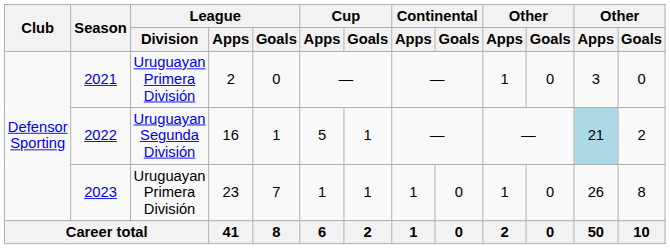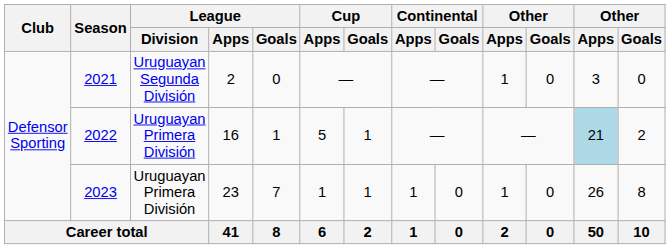 <table class="wikitable" Style="text-align: center">
 <tr>
 <th rowspan="2">Club</th>
 <th rowspan="2">Season</th>
 <th colspan="3">League</th>
 <th colspan="2">Cup</th>
 <th colspan="2">Continental</th>
 <th colspan="2">Other</th>
 <th colspan="2">Other</th>
 </tr>
 <tr>
 <th>Division</th>
 <th>Apps</th>
 <th>Goals</th>
 <th>Apps</th>
 <th>Goals</th>
 <th>Apps</th>
 <th>Goals</th>
 <th>Apps</th>
 <th>Goals</th>
 <th>Apps</th>
 <th>Goals</th>
 </tr>
 <tr>
 <td rowspan="3"><a href='#'>Defensor Sporting</a></td>
 <td><a href='#'>2021</a></td>
-<td><a href='#'>Uruguayan Primera División</a></td>
+<td><a href='#'>Uruguayan Segunda División</a></td>
 <td>2</td>
 <td>0</td>
 <td colspan="2">—</td>
 <td colspan="2">—</td>
 <td>1</td>
 <td>0</td>
 <td>3</td>
 <td>0</td>
 </tr>
 <tr>
 <td><a href='#'>2022</a></td>
-<td><a href='#'>Uruguayan Segunda División</a></td>
+<td><a href='#'>Uruguayan Primera División</a></td>
 <td>16</td>
 <td>1</td>
 <td>5</td>
 <td>1</td>
 <td colspan="2">—</td>
 <td colspan="2">—</td>
 <td style="background: lightblue;">21</td>
 <td>2</td>
 </tr>
 <tr>
 <td><a href='#'>2023</a></td>
 <td>Uruguayan Primera División</td>
 <td>23</td>
 <td>7</td>
 <td>1</td>
 <td>1</td>
 <td>1</td>
 <td>0</td>
 <td>1</td>
 <td>0</td>
 <td>26</td>
 <td>8</td>
 </tr>
 <tr>
 <th colspan="3">Career total</th>
 <th>41</th>
 <th>8</th>
 <th>6</th>
 <th>2</th>
 <th>1</th>
 <th>0</th>
 <th>2</th>
 <th>0</th>
 <th>50</th>
 <th>10</th>
 </tr>
 </table>
